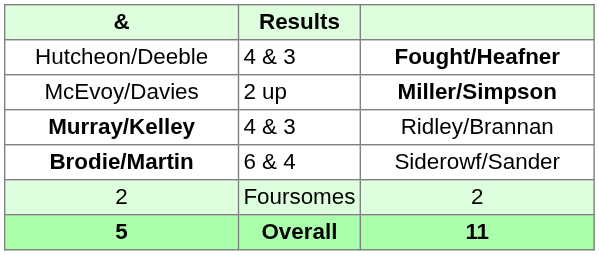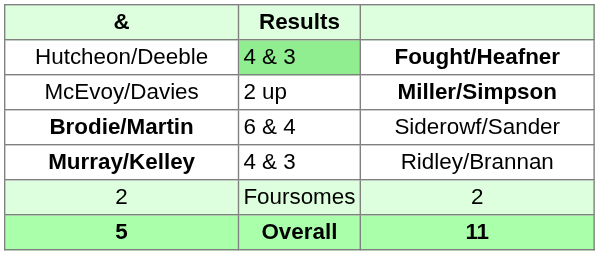 <table border="1" cellpadding="3" style="border-collapse:collapse; text-align:center;">
 <tr style="background:#ddffdd;">
 <th width=160> & </th>
 <th>Results</th>
 <th width=160></th>
 </tr>
 <tr>
 <td>Hutcheon/Deeble</td>
-<td align=left> 4 & 3</td>
+<td align=left style="background: lightgreen;"> 4 & 3</td>
 <td><strong>Fought/Heafner</strong></td>
 </tr>
 <tr>
 <td>McEvoy/Davies</td>
 <td align=left> 2 up</td>
 <td><strong>Miller/Simpson</strong></td>
 </tr>
 <tr>
+<td><strong>Brodie/Martin</strong></td>
+<td align=left> 6 & 4</td>
+<td>Siderowf/Sander</td>
+</tr>
+<tr>
 <td><strong>Murray/Kelley</strong></td>
 <td align=left> 4 & 3</td>
 <td>Ridley/Brannan</td>
-</tr>
-<tr>
-<td><strong>Brodie/Martin</strong></td>
-<td align=left> 6 & 4</td>
-<td>Siderowf/Sander</td>
 </tr>
 <tr style="background:#ddffdd;">
 <td>2</td>
 <td>Foursomes</td>
 <td>2</td>
 </tr>
 <tr style="background:#aaffaa;">
 <th>5</th>
 <th>Overall</th>
 <th>11</th>
 </tr>
 </table>
